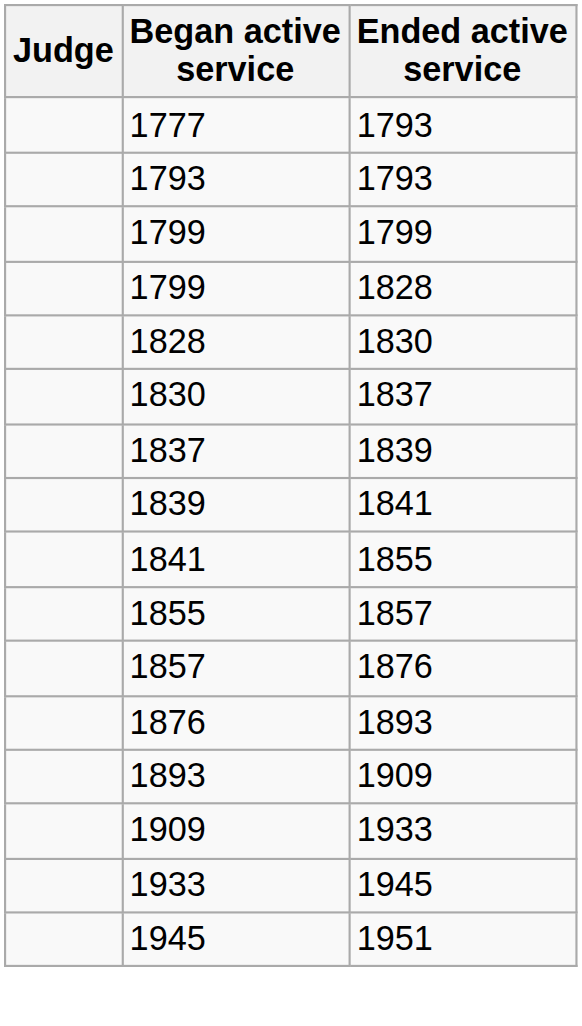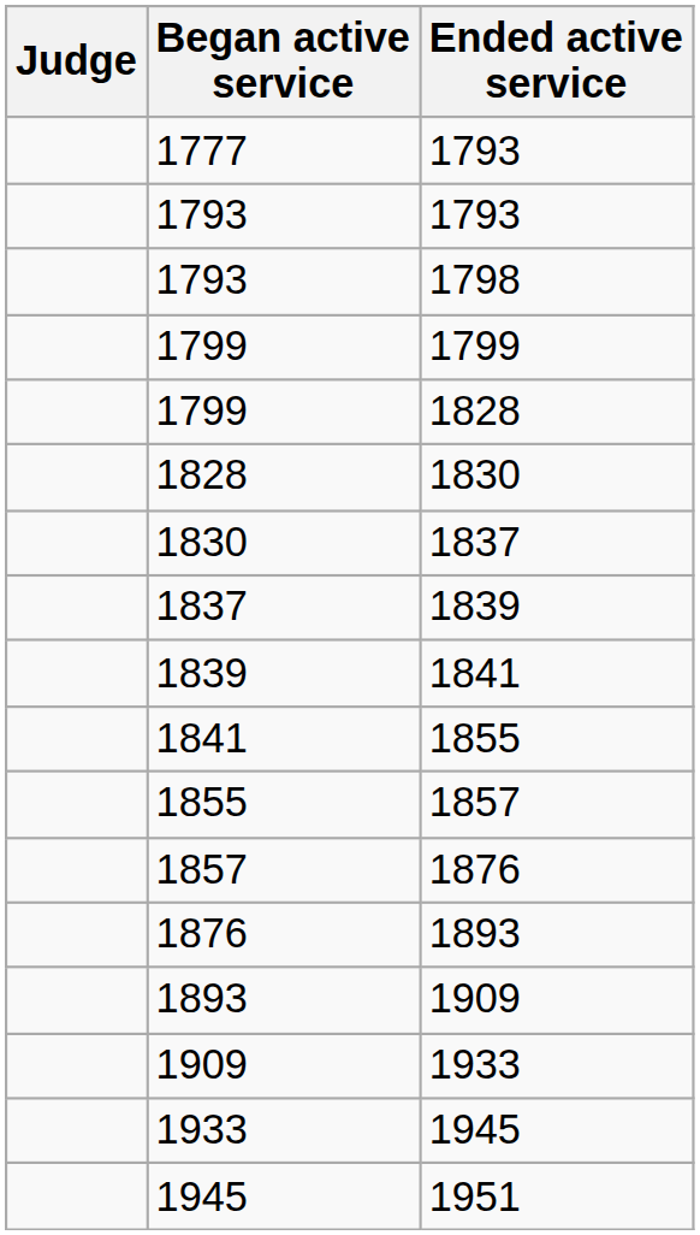 <table class="sortable wikitable">
 <tr>
 <th>Judge</th>
 <th>Began active<br>service</th>
 <th>Ended active<br>service</th>
 </tr>
 <tr>
 <td></td>
 <td>1777</td>
 <td>1793</td>
 </tr>
 <tr>
 <td></td>
 <td>1793</td>
 <td>1793</td>
+</tr>
+<tr>
+<td></td>
+<td>1793</td>
+<td>1798</td>
 </tr>
 <tr>
 <td></td>
 <td>1799</td>
 <td>1799</td>
 </tr>
 <tr>
 <td></td>
 <td>1799</td>
 <td>1828</td>
 </tr>
 <tr>
 <td></td>
 <td>1828</td>
 <td>1830</td>
 </tr>
 <tr>
 <td></td>
 <td>1830</td>
 <td>1837</td>
 </tr>
 <tr>
 <td></td>
 <td>1837</td>
 <td>1839</td>
 </tr>
 <tr>
 <td></td>
 <td>1839</td>
 <td>1841</td>
 </tr>
 <tr>
 <td></td>
 <td>1841</td>
 <td>1855</td>
 </tr>
 <tr>
 <td></td>
 <td>1855</td>
 <td>1857</td>
 </tr>
 <tr>
 <td></td>
 <td>1857</td>
 <td>1876</td>
 </tr>
 <tr>
 <td></td>
 <td>1876</td>
 <td>1893</td>
 </tr>
 <tr>
 <td></td>
 <td>1893</td>
 <td>1909</td>
 </tr>
 <tr>
 <td></td>
 <td>1909</td>
 <td>1933</td>
 </tr>
 <tr>
 <td></td>
 <td>1933</td>
 <td>1945</td>
 </tr>
 <tr>
 <td></td>
 <td>1945</td>
 <td>1951</td>
 </tr>
 </table>
